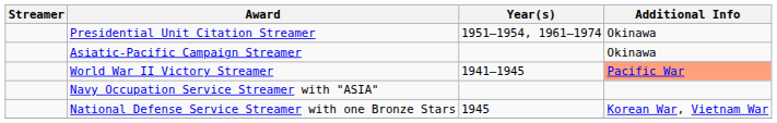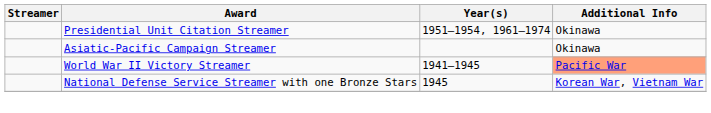 <table class="wikitable" style="margin:auto;">
 <tr>
 <th>Streamer</th>
 <th>Award</th>
 <th>Year(s)</th>
 <th>Additional Info</th>
 </tr>
 <tr>
 <td></td>
 <td><a href='#'>Presidential Unit Citation Streamer</a></td>
 <td>1951–1954, 1961–1974</td>
 <td>Okinawa</td>
 </tr>
 <tr>
 <td></td>
 <td><a href='#'>Asiatic-Pacific Campaign Streamer</a></td>
 <td><br></td>
 <td>Okinawa</td>
 </tr>
 <tr>
 <td></td>
 <td><a href='#'>World War II Victory Streamer</a></td>
 <td>1941–1945</td>
 <td style="background: lightsalmon;"><a href='#'>Pacific War</a></td>
 </tr>
 <tr>
 <td></td>
-<td><a href='#'>Navy Occupation Service Streamer</a> with "ASIA"</td>
-<td><br></td>
-<td><br></td>
-</tr>
-<tr>
-<td></td>
 <td><a href='#'>National Defense Service Streamer</a> with one Bronze Stars</td>
 <td>1945</td>
 <td><a href='#'>Korean War</a>, <a href='#'>Vietnam War</a></td>
 </tr>
 <tr>
 </tr>
 </table>
